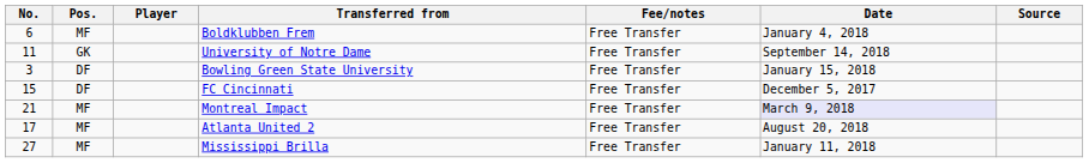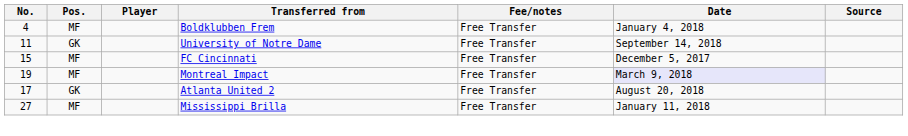 <table class="wikitable sortable" style="width:90%; text-align:center; font-size:95%; text-align:left;">
 <tr>
 <th>No.</th>
 <th>Pos.</th>
 <th>Player</th>
 <th>Transferred from</th>
 <th>Fee/notes</th>
 <th>Date</th>
 <th>Source</th>
 </tr>
 <tr>
-<td align="center">6</td>
+<td align="center">4</td>
 <td align="center">MF</td>
 <td></td>
 <td> <a href='#'>Boldklubben Frem</a></td>
 <td>Free Transfer</td>
 <td>January 4, 2018</td>
 <td></td>
 </tr>
 <tr>
 <td align="center">11</td>
 <td align="center">GK</td>
 <td></td>
 <td> <a href='#'>University of Notre Dame</a></td>
 <td>Free Transfer</td>
 <td>September 14, 2018</td>
 <td></td>
 </tr>
 <tr>
-<td align="center">3</td>
-<td align="center">DF</td>
-<td></td>
-<td> <a href='#'>Bowling Green State University</a></td>
-<td>Free Transfer</td>
-<td>January 15, 2018</td>
-<td></td>
-</tr>
-<tr>
 <td align="center">15</td>
-<td align="center">DF</td>
+<td align="center">MF</td>
 <td></td>
 <td> <a href='#'>FC Cincinnati</a></td>
 <td>Free Transfer</td>
 <td>December 5, 2017</td>
 <td></td>
 </tr>
 <tr>
-<td align="center">21</td>
+<td align="center">19</td>
 <td align="center">MF</td>
 <td></td>
 <td> <a href='#'>Montreal Impact</a></td>
 <td>Free Transfer</td>
 <td style="background: lavender;">March 9, 2018</td>
 <td></td>
 </tr>
 <tr>
 <td align="center">17</td>
-<td align="center">MF</td>
+<td align="center">GK</td>
 <td></td>
 <td> <a href='#'>Atlanta United 2</a></td>
 <td>Free Transfer</td>
 <td>August 20, 2018</td>
 <td></td>
 </tr>
 <tr>
 <td align="center">27</td>
 <td align="center">MF</td>
 <td></td>
 <td> <a href='#'>Mississippi Brilla</a></td>
 <td>Free Transfer</td>
 <td>January 11, 2018</td>
 <td></td>
 </tr>
 </table>
